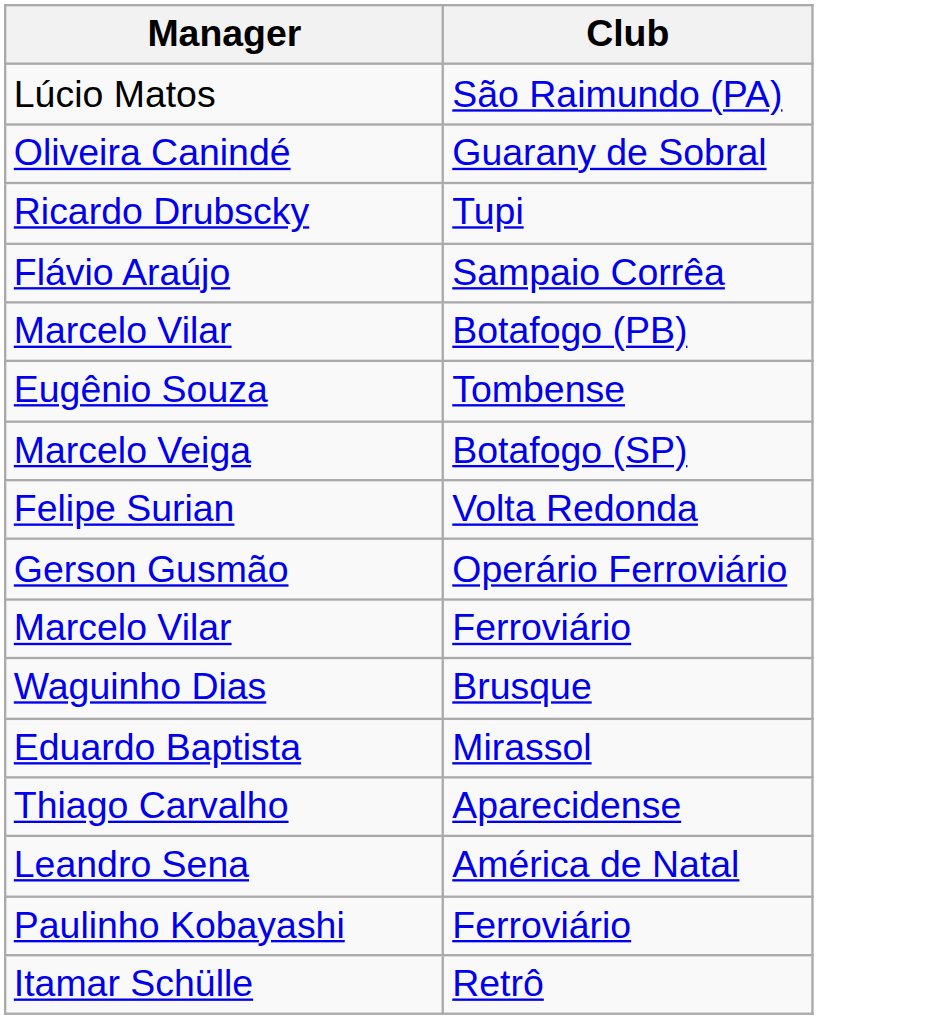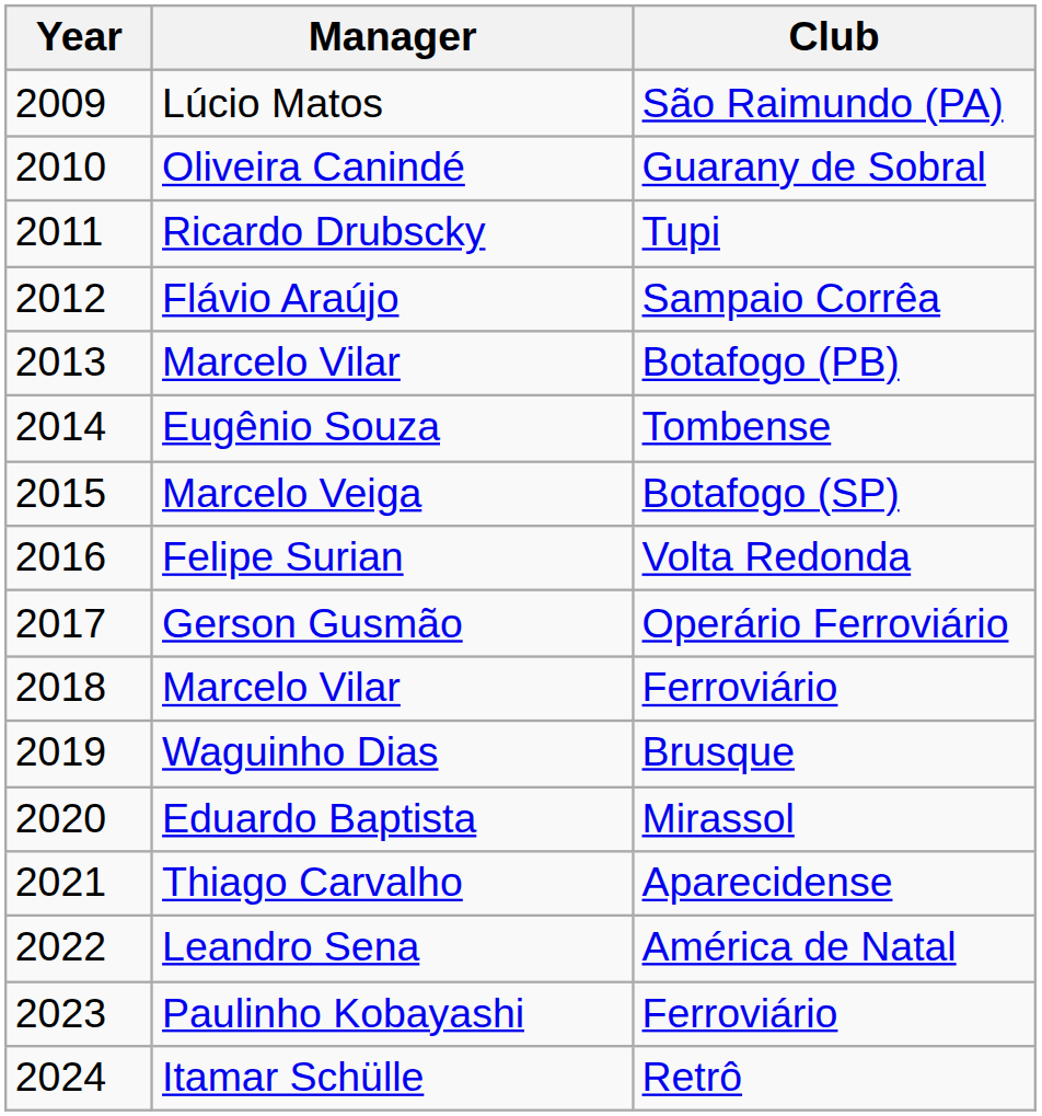 <table class="wikitable" margin-left:1em;">
 <tr>
+<th style="width:50px">Year</th>
 <th style="width:180px">Manager</th>
 <th style="width:150px">Club</th>
 </tr>
 <tr>
+<td>2009</td>
 <td>Lúcio Matos</td>
 <td><a href='#'>São Raimundo (PA)</a></td>
 </tr>
 <tr>
+<td>2010</td>
 <td><a href='#'>Oliveira Canindé</a></td>
 <td><a href='#'>Guarany de Sobral</a></td>
 </tr>
 <tr>
+<td>2011</td>
 <td><a href='#'>Ricardo Drubscky</a></td>
 <td><a href='#'>Tupi</a></td>
 </tr>
 <tr>
+<td>2012</td>
 <td><a href='#'>Flávio Araújo</a></td>
 <td><a href='#'>Sampaio Corrêa</a></td>
 </tr>
 <tr>
+<td>2013</td>
 <td><a href='#'>Marcelo Vilar</a></td>
 <td><a href='#'>Botafogo (PB)</a></td>
 </tr>
 <tr>
+<td>2014</td>
 <td><a href='#'>Eugênio Souza</a></td>
 <td><a href='#'>Tombense</a></td>
 </tr>
 <tr>
+<td>2015</td>
 <td><a href='#'>Marcelo Veiga</a></td>
 <td><a href='#'>Botafogo (SP)</a></td>
 </tr>
 <tr>
+<td>2016</td>
 <td><a href='#'>Felipe Surian</a></td>
 <td><a href='#'>Volta Redonda</a></td>
 </tr>
 <tr>
+<td>2017</td>
 <td><a href='#'>Gerson Gusmão</a></td>
 <td><a href='#'>Operário Ferroviário</a></td>
 </tr>
 <tr>
+<td>2018</td>
 <td><a href='#'>Marcelo Vilar</a> </td>
 <td><a href='#'>Ferroviário</a></td>
 </tr>
 <tr>
+<td>2019</td>
 <td><a href='#'>Waguinho Dias</a></td>
 <td><a href='#'>Brusque</a></td>
 </tr>
 <tr>
+<td>2020</td>
 <td><a href='#'>Eduardo Baptista</a></td>
 <td><a href='#'>Mirassol</a></td>
 </tr>
 <tr>
+<td>2021</td>
 <td><a href='#'>Thiago Carvalho</a></td>
 <td><a href='#'>Aparecidense</a></td>
 </tr>
 <tr>
+<td>2022</td>
 <td><a href='#'>Leandro Sena</a></td>
 <td><a href='#'>América de Natal</a></td>
 </tr>
 <tr>
+<td>2023</td>
 <td><a href='#'>Paulinho Kobayashi</a></td>
 <td><a href='#'>Ferroviário</a></td>
 </tr>
 <tr>
+<td>2024</td>
 <td><a href='#'>Itamar Schülle</a></td>
 <td><a href='#'>Retrô</a></td>
 </tr>
 </table>
